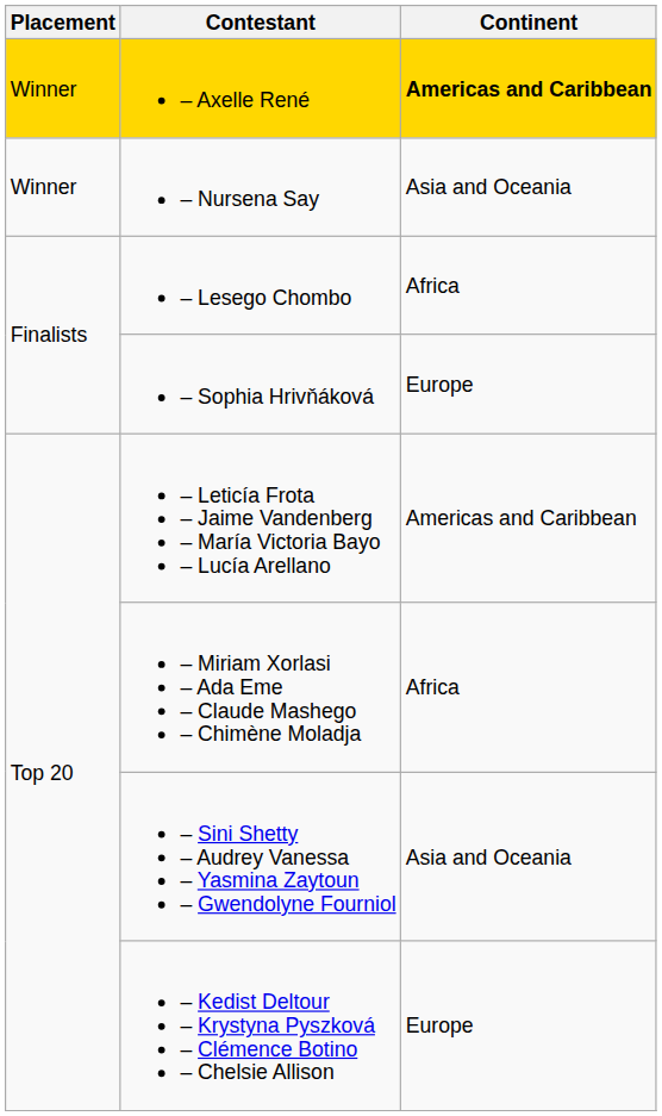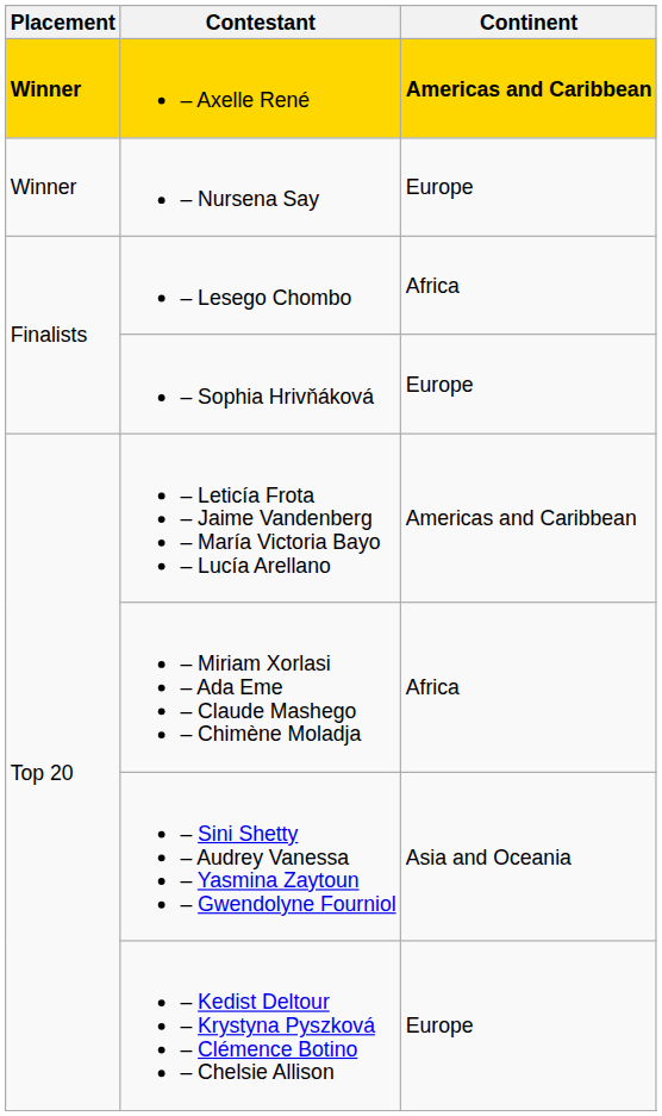 <table class="wikitable sortable" style="font-size:95%;">
 <tr>
 <th>Placement</th>
 <th>Contestant</th>
 <th>Continent</th>
 </tr>
 <tr style="background:gold;">
-<td>Winner</td>
+<td><strong>Winner</strong></td>
 <td><br><ul><li> – Axelle René</li></ul></td>
 <td><strong>Americas and Caribbean</strong></td>
 </tr>
 <tr>
 <td>Winner</td>
 <td><br><ul><li> – Nursena Say</li></ul></td>
-<td>Asia and Oceania</td>
+<td>Europe</td>
 </tr>
 <tr>
 <td rowspan=2>Finalists</td>
 <td><br><ul><li> – Lesego Chombo</li></ul></td>
 <td>Africa</td>
 </tr>
 <tr>
 <td><br><ul><li> – Sophia Hrivňáková</li></ul></td>
 <td>Europe</td>
 </tr>
 <tr>
 <td rowspan="4">Top 20</td>
 <td><br><ul><li> – Leticía Frota</li><li> – Jaime Vandenberg</li><li> – María Victoria Bayo</li><li> – Lucía Arellano</li></ul></td>
 <td>Americas and Caribbean</td>
 </tr>
 <tr>
 <td><br><ul><li> – Miriam Xorlasi</li><li> – Ada Eme</li><li> – Claude Mashego</li><li> – Chimène Moladja</li></ul></td>
 <td>Africa</td>
 </tr>
 <tr>
 <td><br><ul><li> – <a href='#'>Sini Shetty</a></li><li> – Audrey Vanessa</li><li> – <a href='#'>Yasmina Zaytoun</a></li><li> – <a href='#'>Gwendolyne Fourniol</a></li></ul></td>
 <td>Asia and Oceania</td>
 </tr>
 <tr>
 <td><br><ul><li> – <a href='#'>Kedist Deltour</a></li><li> – <a href='#'>Krystyna Pyszková</a></li><li> – <a href='#'>Clémence Botino</a></li><li> – Chelsie Allison</li></ul></td>
 <td>Europe</td>
 </tr>
 <tr>
 </tr>
 </table>
